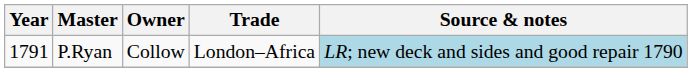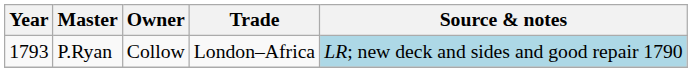 <table class=" wikitable">
 <tr>
 <th>Year</th>
 <th>Master</th>
 <th>Owner</th>
 <th>Trade</th>
 <th>Source & notes</th>
 </tr>
 <tr>
-<td>1791</td>
+<td>1793</td>
 <td>P.Ryan</td>
 <td>Collow</td>
 <td>London–Africa</td>
 <td style="background: lightblue;"><em>LR</em>; new deck and sides and good repair 1790</td>
 </tr>
 <tr>
 </tr>
 </table>
